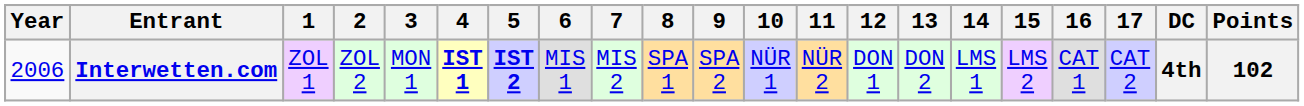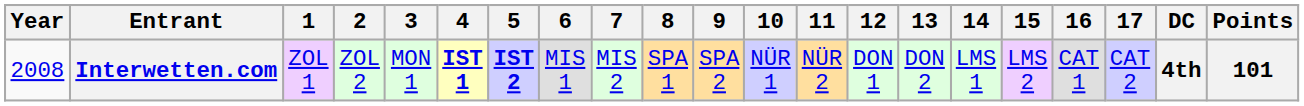 <table class="wikitable" style="text-align:center; font-size:85%">
 <tr>
 <th>Year</th>
 <th>Entrant</th>
 <th>1</th>
 <th>2</th>
 <th>3</th>
 <th>4</th>
 <th>5</th>
 <th>6</th>
 <th>7</th>
 <th>8</th>
 <th>9</th>
 <th>10</th>
 <th>11</th>
 <th>12</th>
 <th>13</th>
 <th>14</th>
 <th>15</th>
 <th>16</th>
 <th>17</th>
 <th>DC</th>
 <th>Points</th>
 </tr>
 <tr>
-<td><a href='#'>2006</a></td>
+<td><a href='#'>2008</a></td>
 <th nowrap><a href='#'>Interwetten.com</a></th>
 <td style="background:#EFCFFF;"><a href='#'>ZOL<br>1</a><br></td>
 <td style="background:#DFFFDF;"><a href='#'>ZOL<br>2</a><br></td>
 <td style="background:#DFFFDF;"><a href='#'>MON<br>1</a><br></td>
 <td style="background:#FFFFBF;"><strong><a href='#'>IST<br>1</a></strong><br></td>
 <td style="background:#CFCFFF;"><strong><a href='#'>IST<br>2</a><br></strong></td>
 <td style="background:#DFDFDF;"><a href='#'>MIS<br>1</a><br></td>
 <td style="background:#DFFFDF;"><a href='#'>MIS<br>2</a><br></td>
 <td style="background:#FFDF9F;"><a href='#'>SPA<br>1</a><br></td>
 <td style="background:#FFDF9F;"><a href='#'>SPA<br>2</a><br></td>
 <td style="background:#CFCFFF;"><a href='#'>NÜR<br>1</a><br></td>
 <td style="background:#FFDF9F;"><a href='#'>NÜR<br>2</a><br></td>
 <td style="background:#DFFFDF;"><a href='#'>DON<br>1</a><br></td>
 <td style="background:#DFFFDF;"><a href='#'>DON<br>2</a><br></td>
 <td style="background:#DFFFDF;"><a href='#'>LMS<br>1</a><br></td>
 <td style="background:#EFCFFF;"><a href='#'>LMS<br>2</a><br></td>
 <td style="background:#DFDFDF;"><a href='#'>CAT<br>1</a><br></td>
 <td style="background:#CFCFFF;"><a href='#'>CAT<br>2</a><br></td>
 <th>4th</th>
-<th>102</th>
+<th>101</th>
 </tr>
 </table>
